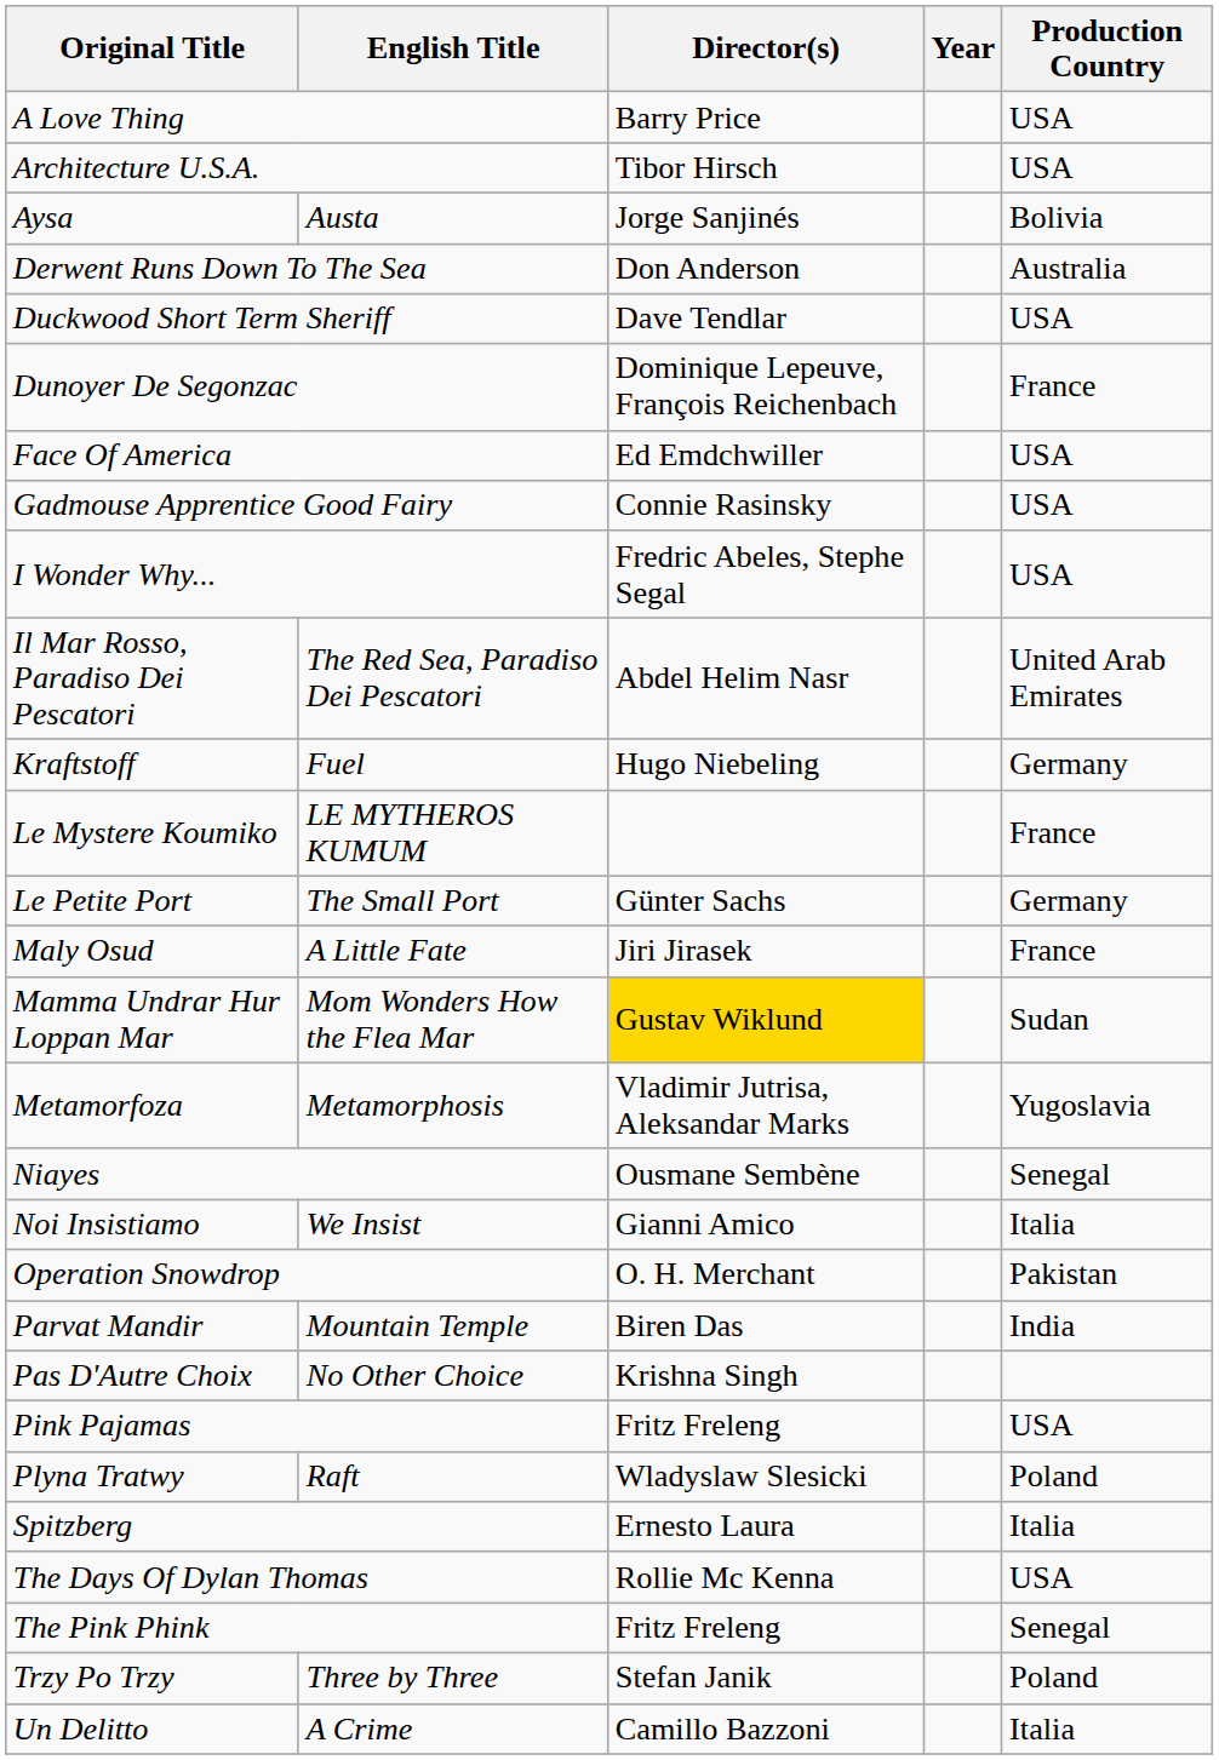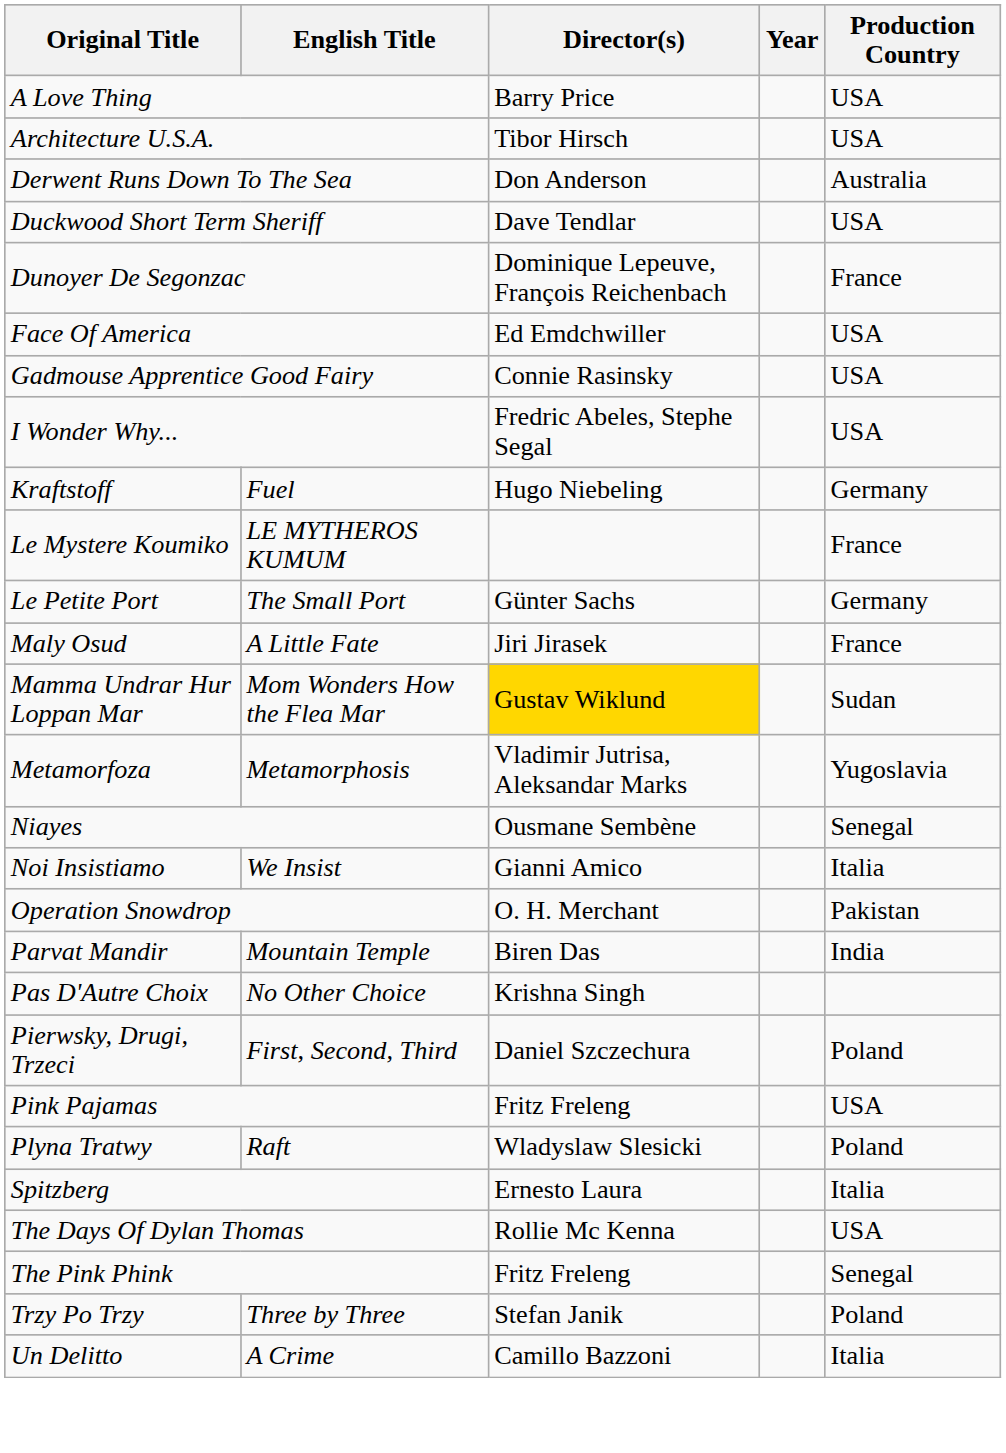 <table class="wikitable sortable">
 <tr>
 <th>Original Title</th>
 <th>English Title</th>
 <th>Director(s)</th>
 <th>Year</th>
 <th>Production Country</th>
 </tr>
 <tr>
 <td colspan="2"><em>A Love Thing</em></td>
 <td>Barry Price</td>
 <td></td>
 <td>USA</td>
 </tr>
 <tr>
 <td colspan="2"><em>Architecture U.S.A.</em></td>
 <td>Tibor Hirsch</td>
 <td></td>
 <td>USA</td>
-</tr>
-<tr>
-<td><em>Aysa</em></td>
-<td><em>Austa</em></td>
-<td>Jorge Sanjinés</td>
-<td></td>
-<td>Bolivia</td>
 </tr>
 <tr>
 <td colspan="2"><em>Derwent Runs Down To The Sea</em></td>
 <td>Don Anderson</td>
 <td></td>
 <td>Australia</td>
 </tr>
 <tr>
 <td colspan="2"><em>Duckwood Short Term Sheriff</em></td>
 <td>Dave Tendlar</td>
 <td></td>
 <td>USA</td>
 </tr>
 <tr>
 <td colspan="2"><em>Dunoyer De Segonzac</em></td>
 <td>Dominique Lepeuve, François Reichenbach</td>
 <td></td>
 <td>France</td>
 </tr>
 <tr>
 <td colspan="2"><em>Face Of America</em></td>
 <td>Ed Emdchwiller</td>
 <td></td>
 <td>USA</td>
 </tr>
 <tr>
 <td colspan="2"><em>Gadmouse Apprentice Good Fairy</em></td>
 <td>Connie Rasinsky</td>
 <td></td>
 <td>USA</td>
 </tr>
 <tr>
 <td colspan="2"><em>I Wonder Why...</em></td>
 <td>Fredric Abeles, Stephe Segal</td>
 <td></td>
 <td>USA</td>
-</tr>
-<tr>
-<td><em>Il Mar Rosso, Paradiso Dei Pescatori</em></td>
-<td><em>The Red Sea, Paradiso Dei Pescatori</em></td>
-<td>Abdel Helim Nasr</td>
-<td></td>
-<td>United Arab Emirates</td>
 </tr>
 <tr>
 <td><em>Kraftstoff</em></td>
 <td><em>Fuel</em></td>
 <td>Hugo Niebeling</td>
 <td></td>
 <td>Germany</td>
 </tr>
 <tr>
 <td><em>Le Mystere Koumiko</em></td>
 <td><em>LE MYTHEROS KUMUM</em></td>
 <td></td>
 <td></td>
 <td>France</td>
 </tr>
 <tr>
 <td><em>Le Petite Port</em></td>
 <td><em>The Small Port</em></td>
 <td>Günter Sachs</td>
 <td></td>
 <td>Germany</td>
 </tr>
 <tr>
 <td><em>Maly Osud</em></td>
 <td><em>A Little Fate</em></td>
 <td>Jiri Jirasek</td>
 <td></td>
 <td>France</td>
 </tr>
 <tr>
 <td><em>Mamma Undrar Hur Loppan Mar</em></td>
 <td><em>Mom Wonders How the Flea Mar</em></td>
 <td style="background: gold;">Gustav Wiklund</td>
 <td></td>
 <td>Sudan</td>
 </tr>
 <tr>
 <td><em>Metamorfoza</em></td>
 <td><em>Metamorphosis</em></td>
 <td>Vladimir Jutrisa, Aleksandar Marks</td>
 <td></td>
 <td>Yugoslavia</td>
 </tr>
 <tr>
 <td colspan="2"><em>Niayes</em></td>
 <td>Ousmane Sembène</td>
 <td></td>
 <td>Senegal</td>
 </tr>
 <tr>
 <td><em>Noi Insistiamo</em></td>
 <td><em>We Insist</em></td>
 <td>Gianni Amico</td>
 <td></td>
 <td>Italia</td>
 </tr>
 <tr>
 <td colspan="2"><em>Operation Snowdrop</em></td>
 <td>O. H. Merchant</td>
 <td></td>
 <td>Pakistan</td>
 </tr>
 <tr>
 <td><em>Parvat Mandir</em></td>
 <td><em>Mountain Temple</em></td>
 <td>Biren Das</td>
 <td></td>
 <td>India</td>
 </tr>
 <tr>
 <td><em>Pas D'Autre Choix</em></td>
 <td><em>No Other Choice</em></td>
 <td>Krishna Singh</td>
 <td></td>
 <td></td>
 </tr>
 <tr>
+<td><em>Pierwsky, Drugi, Trzeci</em></td>
+<td><em>First, Second, Third</em></td>
+<td>Daniel Szczechura</td>
+<td></td>
+<td>Poland</td>
+</tr>
+<tr>
 <td colspan="2"><em>Pink Pajamas</em></td>
 <td>Fritz Freleng</td>
 <td></td>
 <td>USA</td>
 </tr>
 <tr>
 <td><em>Plyna Tratwy</em></td>
 <td><em>Raft</em></td>
 <td>Wladyslaw Slesicki</td>
 <td></td>
 <td>Poland</td>
 </tr>
 <tr>
 <td colspan="2"><em>Spitzberg</em></td>
 <td>Ernesto Laura</td>
 <td></td>
 <td>Italia</td>
 </tr>
 <tr>
 <td colspan="2"><em>The Days Of Dylan Thomas</em></td>
 <td>Rollie Mc Kenna</td>
 <td></td>
 <td>USA</td>
 </tr>
 <tr>
 <td colspan="2"><em>The Pink Phink</em></td>
 <td>Fritz Freleng</td>
 <td></td>
 <td>Senegal</td>
 </tr>
 <tr>
 <td><em>Trzy Po Trzy</em></td>
 <td><em>Three by Three</em></td>
 <td>Stefan Janik</td>
 <td></td>
 <td>Poland</td>
 </tr>
 <tr>
 <td><em>Un Delitto</em></td>
 <td><em>A Crime</em></td>
 <td>Camillo Bazzoni</td>
 <td></td>
 <td>Italia</td>
 </tr>
 </table>
